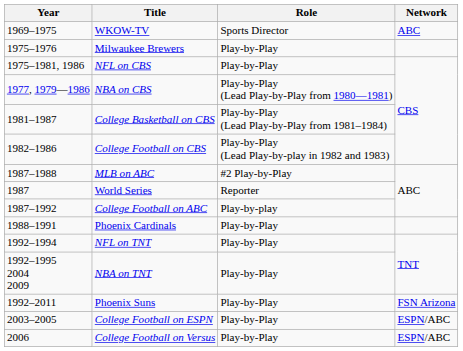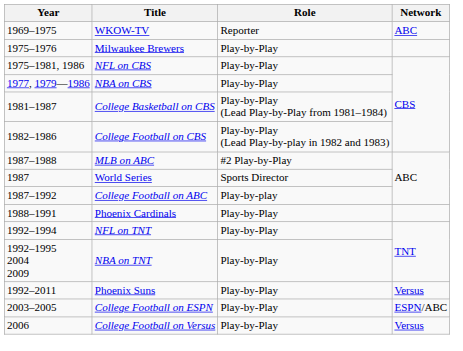 <table class="wikitable sortable">
 <tr>
 <th>Year</th>
 <th>Title</th>
 <th>Role</th>
 <th>Network</th>
 </tr>
 <tr>
 <td>1969–1975</td>
 <td><a href='#'>WKOW-TV</a></td>
-<td>Sports Director</td>
+<td>Reporter</td>
 <td><a href='#'>ABC</a></td>
 </tr>
 <tr>
 <td>1975–1976</td>
 <td><a href='#'>Milwaukee Brewers</a></td>
 <td>Play-by-Play</td>
 <td></td>
 </tr>
 <tr>
 <td>1975–1981, 1986</td>
 <td><em><a href='#'>NFL on CBS</a></em></td>
 <td>Play-by-Play</td>
 <td rowspan="4"><a href='#'>CBS</a></td>
 </tr>
 <tr>
 <td><a href='#'>1977</a>, <a href='#'>1979</a>—<a href='#'>1986</a></td>
 <td><em><a href='#'>NBA on CBS</a></em></td>
-<td>Play-by-Play <br> (Lead Play-by-Play from <a href='#'>1980—1981</a>)</td>
+<td>Play-by-Play</td>
 </tr>
 <tr>
 <td>1981–1987</td>
 <td><em><a href='#'>College Basketball on CBS</a></em></td>
 <td>Play-by-Play <br> (Lead Play-by-Play from 1981–1984)</td>
 </tr>
 <tr>
 <td>1982–1986</td>
 <td><em><a href='#'>College Football on CBS</a></em></td>
 <td>Play-by-Play <br> (Lead Play-by-play in 1982 and 1983)</td>
 </tr>
 <tr>
 <td>1987–1988</td>
 <td><em><a href='#'>MLB on ABC</a></em></td>
 <td>#2 Play-by-Play</td>
 <td rowspan="3">ABC</td>
 </tr>
 <tr>
 <td>1987</td>
 <td><a href='#'>World Series</a></td>
-<td>Reporter</td>
+<td>Sports Director</td>
 </tr>
 <tr>
 <td>1987–1992</td>
 <td><em><a href='#'>College Football on ABC</a></em></td>
 <td>Play-by-play</td>
 </tr>
 <tr>
 <td>1988–1991</td>
 <td><a href='#'>Phoenix Cardinals</a></td>
 <td>Play-by-Play</td>
 <td></td>
 </tr>
 <tr>
 <td>1992–1994</td>
 <td><em><a href='#'>NFL on TNT</a></em></td>
 <td>Play-by-Play</td>
 <td rowspan="2"><a href='#'>TNT</a></td>
 </tr>
 <tr>
 <td>1992–1995 <br> 2004 <br> 2009</td>
 <td><em><a href='#'>NBA on TNT</a></em></td>
 <td>Play-by-Play</td>
 </tr>
 <tr>
 <td>1992–2011</td>
 <td><a href='#'>Phoenix Suns</a></td>
 <td>Play-by-Play</td>
-<td><a href='#'>FSN Arizona</a></td>
+<td><a href='#'>Versus</a></td>
 </tr>
 <tr>
 <td>2003–2005</td>
 <td><em><a href='#'>College Football on ESPN</a></em></td>
 <td>Play-by-Play</td>
 <td><a href='#'>ESPN</a>/ABC</td>
 </tr>
 <tr>
 <td>2006</td>
 <td><em><a href='#'>College Football on Versus</a></em></td>
 <td>Play-by-Play</td>
-<td><a href='#'>ESPN</a>/ABC</td>
+<td><a href='#'>Versus</a></td>
 </tr>
 </table>
